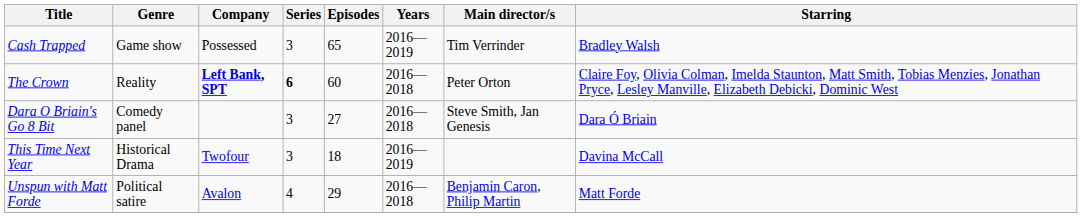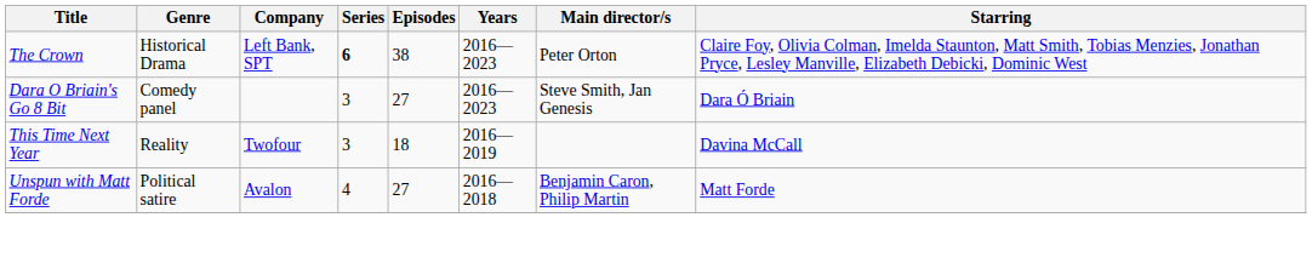 <table class="wikitable unsortable">
 <tr>
 <th>Title</th>
 <th>Genre</th>
 <th>Company</th>
 <th>Series</th>
 <th>Episodes</th>
 <th>Years</th>
 <th>Main director/s</th>
 <th>Starring</th>
 </tr>
 <tr>
-<td><em><a href='#'>Cash Trapped</a></em></td>
-<td>Game show</td>
-<td>Possessed</td>
-<td>3</td>
-<td>65</td>
-<td>2016—2019</td>
-<td>Tim Verrinder</td>
-<td><a href='#'>Bradley Walsh</a></td>
-</tr>
-<tr>
 <td><em><a href='#'>The Crown</a></em></td>
-<td>Reality</td>
-<td><strong><a href='#'>Left Bank</a>, <a href='#'>SPT</a></strong></td>
+<td>Historical Drama</td>
+<td><a href='#'>Left Bank</a>, <a href='#'>SPT</a></td>
 <td><strong>6</strong></td>
-<td>60</td>
-<td>2016—2018</td>
+<td>38</td>
+<td>2016— 2023</td>
 <td>Peter Orton</td>
 <td><a href='#'>Claire Foy</a>, <a href='#'>Olivia Colman</a>, <a href='#'>Imelda Staunton</a>, <a href='#'>Matt Smith</a>, <a href='#'>Tobias Menzies</a>, <a href='#'>Jonathan Pryce</a>, <a href='#'>Lesley Manville</a>, <a href='#'>Elizabeth Debicki</a>, <a href='#'>Dominic West</a></td>
 </tr>
 <tr>
 <td><em><a href='#'>Dara O Briain's Go 8 Bit</a></em></td>
 <td>Comedy panel</td>
 <td></td>
 <td>3</td>
 <td>27</td>
-<td>2016—2018</td>
+<td>2016— 2023</td>
 <td>Steve Smith, Jan Genesis</td>
 <td><a href='#'>Dara Ó Briain</a></td>
 </tr>
 <tr>
 <td><em><a href='#'>This Time Next Year</a></em></td>
-<td>Historical Drama</td>
+<td>Reality</td>
 <td><a href='#'>Twofour</a></td>
 <td>3</td>
 <td>18</td>
 <td>2016—2019</td>
 <td></td>
 <td><a href='#'>Davina McCall</a></td>
 </tr>
 <tr>
 <td><em><a href='#'>Unspun with Matt Forde</a></em></td>
 <td>Political satire</td>
 <td><a href='#'>Avalon</a></td>
 <td>4</td>
-<td>29</td>
+<td>27</td>
 <td>2016—2018</td>
 <td><a href='#'>Benjamin Caron</a>, <a href='#'>Philip Martin</a></td>
 <td><a href='#'>Matt Forde</a></td>
 </tr>
 <tr>
 </tr>
 </table>
